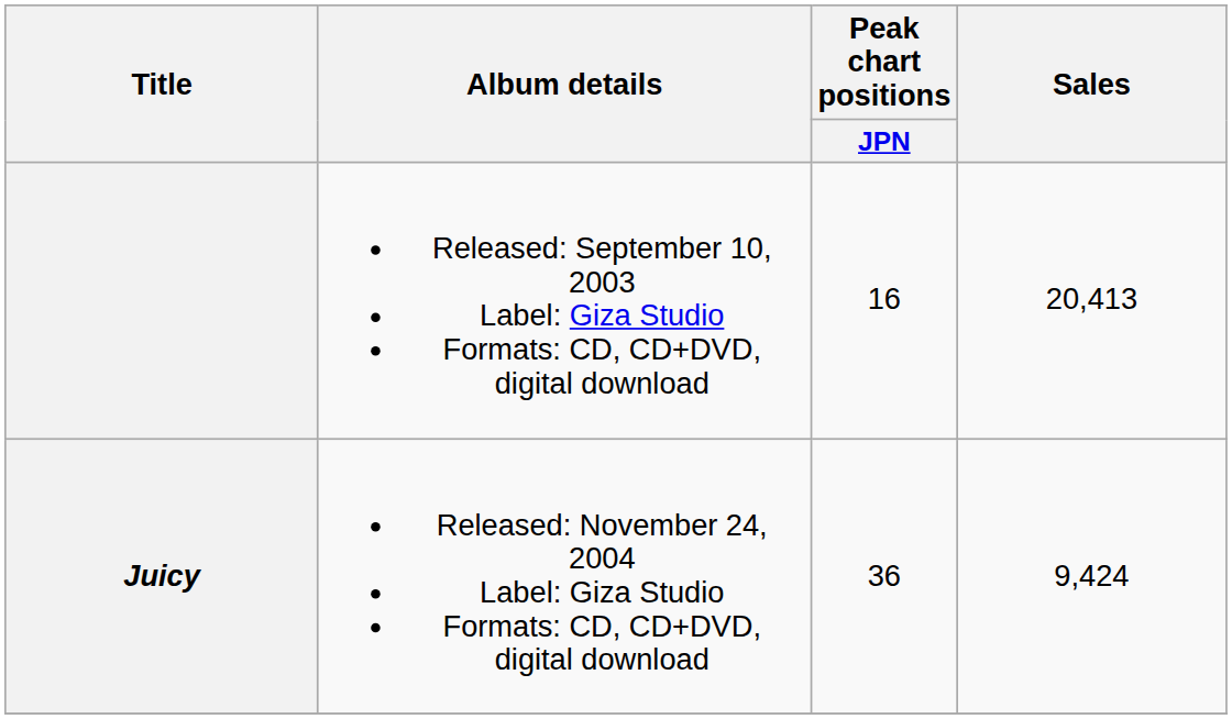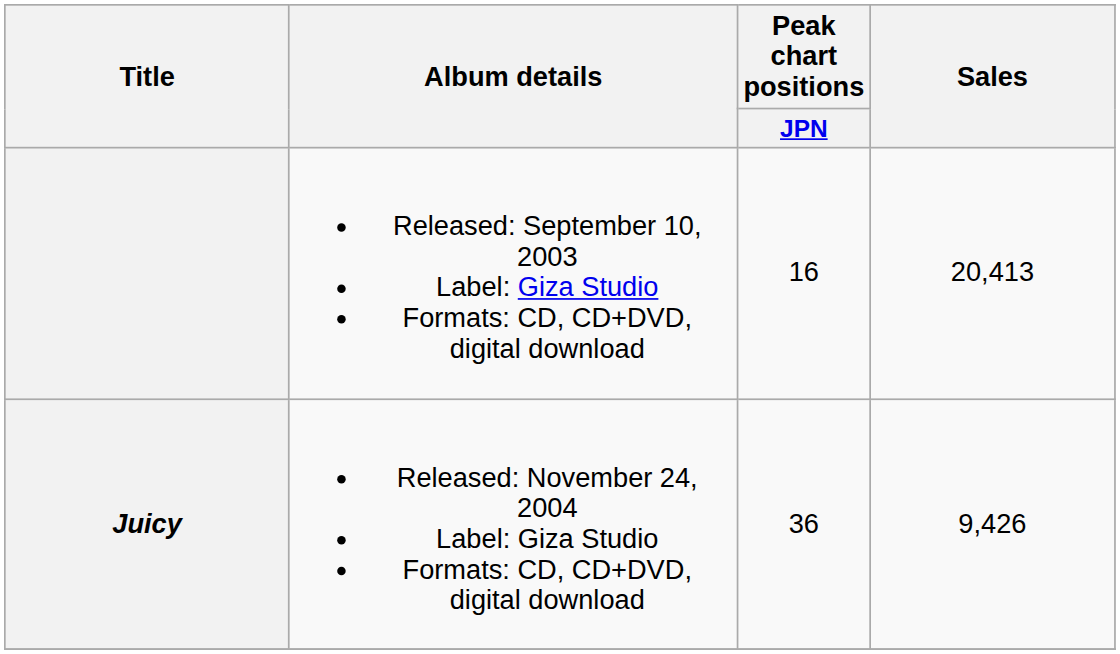 <table class="wikitable plainrowheaders" style="text-align:center;" border="1"|>
 <tr>
 <th scope="col" rowspan="2" style="width:10em;">Title</th>
 <th scope="col" rowspan="2" style="width:16em;">Album details</th>
 <th colspan="1">Peak chart positions</th>
 <th scope="col" rowspan="2" style="width:8.5em;">Sales</th>
 </tr>
 <tr>
 <th scope="col" style="width:3em;font-size:90%;"><a href='#'>JPN</a></th>
 </tr>
 <tr>
 <th scope="row"><em></em></th>
 <td><br><ul><li>Released: September 10, 2003</li><li>Label: <a href='#'>Giza Studio</a></li><li>Formats: CD, CD+DVD, digital download</li></ul></td>
 <td>16</td>
 <td>20,413</td>
 </tr>
 <tr>
 <th scope="row"><em>Juicy</em></th>
 <td><br><ul><li>Released: November 24, 2004</li><li>Label: Giza Studio</li><li>Formats: CD, CD+DVD, digital download</li></ul></td>
 <td>36</td>
-<td>9,424</td>
+<td>9,426</td>
 </tr>
 <tr>
 </tr>
 </table>
